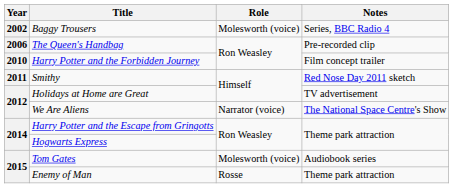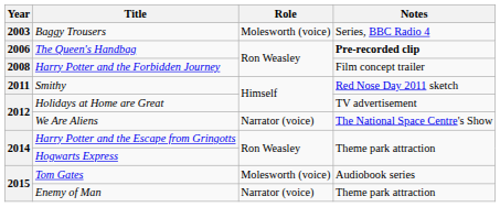 <table class="wikitable plainrowheaders sortable">
 <tr>
 <th scope="col">Year</th>
 <th scope="col">Title</th>
 <th scope="col">Role</th>
 <th scope="col" class="unsortable">Notes</th>
 </tr>
 <tr>
-<th scope="row">2002</th>
+<th scope="row">2003</th>
 <td><em>Baggy Trousers</em></td>
 <td>Molesworth (voice)</td>
 <td>Series, <a href='#'>BBC Radio 4</a></td>
 </tr>
 <tr>
 <th scope="row">2006</th>
 <td><em><a href='#'>The Queen's Handbag</a></em></td>
 <td rowspan="2">Ron Weasley</td>
-<td>Pre-recorded clip</td>
+<td><strong>Pre-recorded clip</strong></td>
 </tr>
 <tr>
-<th scope="row">2010</th>
+<th scope="row">2008</th>
 <td><em><a href='#'>Harry Potter and the Forbidden Journey</a></em></td>
 <td>Film concept trailer</td>
 </tr>
 <tr>
 <th scope="row">2011</th>
 <td><em>Smithy</em></td>
 <td rowspan="2">Himself</td>
 <td><a href='#'>Red Nose Day 2011</a> sketch</td>
 </tr>
 <tr>
 <th scope="row" rowspan="2">2012</th>
 <td><em>Holidays at Home are Great</em></td>
 <td>TV advertisement</td>
 </tr>
 <tr>
 <td><em>We Are Aliens</em></td>
 <td>Narrator (voice)</td>
 <td><a href='#'>The National Space Centre</a>'s Show</td>
 </tr>
 <tr>
 <th scope="row" rowspan="2">2014</th>
 <td><em><a href='#'>Harry Potter and the Escape from Gringotts</a></em></td>
 <td rowspan="2">Ron Weasley</td>
 <td rowspan="2">Theme park attraction</td>
 </tr>
 <tr>
 <td><em><a href='#'>Hogwarts Express</a></em></td>
 </tr>
 <tr>
 <th scope="row" rowspan="2">2015</th>
 <td><em><a href='#'>Tom Gates</a></em></td>
 <td>Molesworth (voice)</td>
 <td>Audiobook series</td>
 </tr>
 <tr>
 <td><em>Enemy of Man</em></td>
-<td>Rosse</td>
+<td>Narrator (voice)</td>
 <td>Theme park attraction</td>
 </tr>
 </table>
